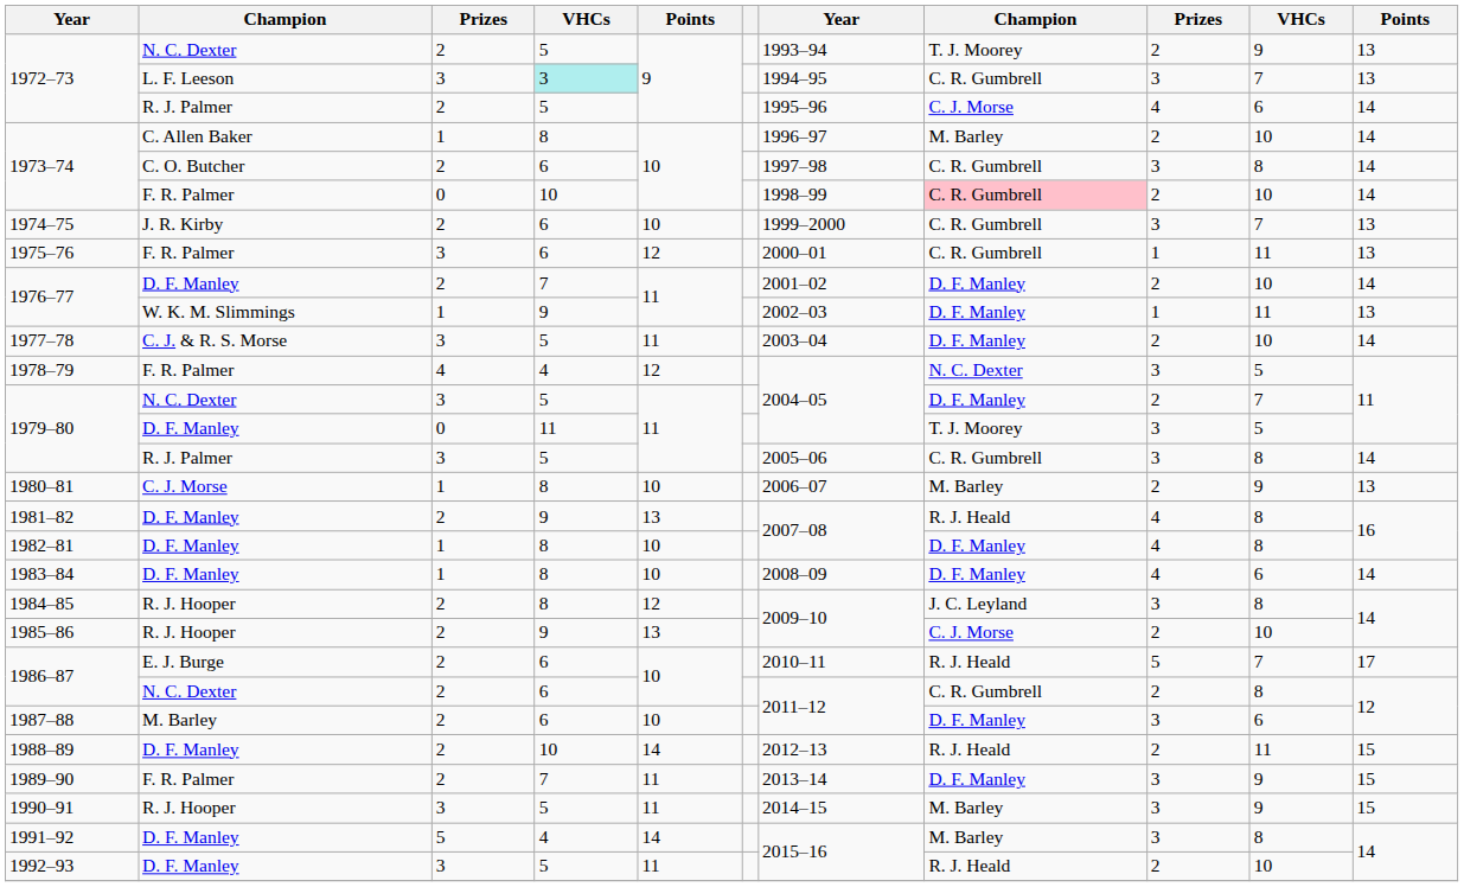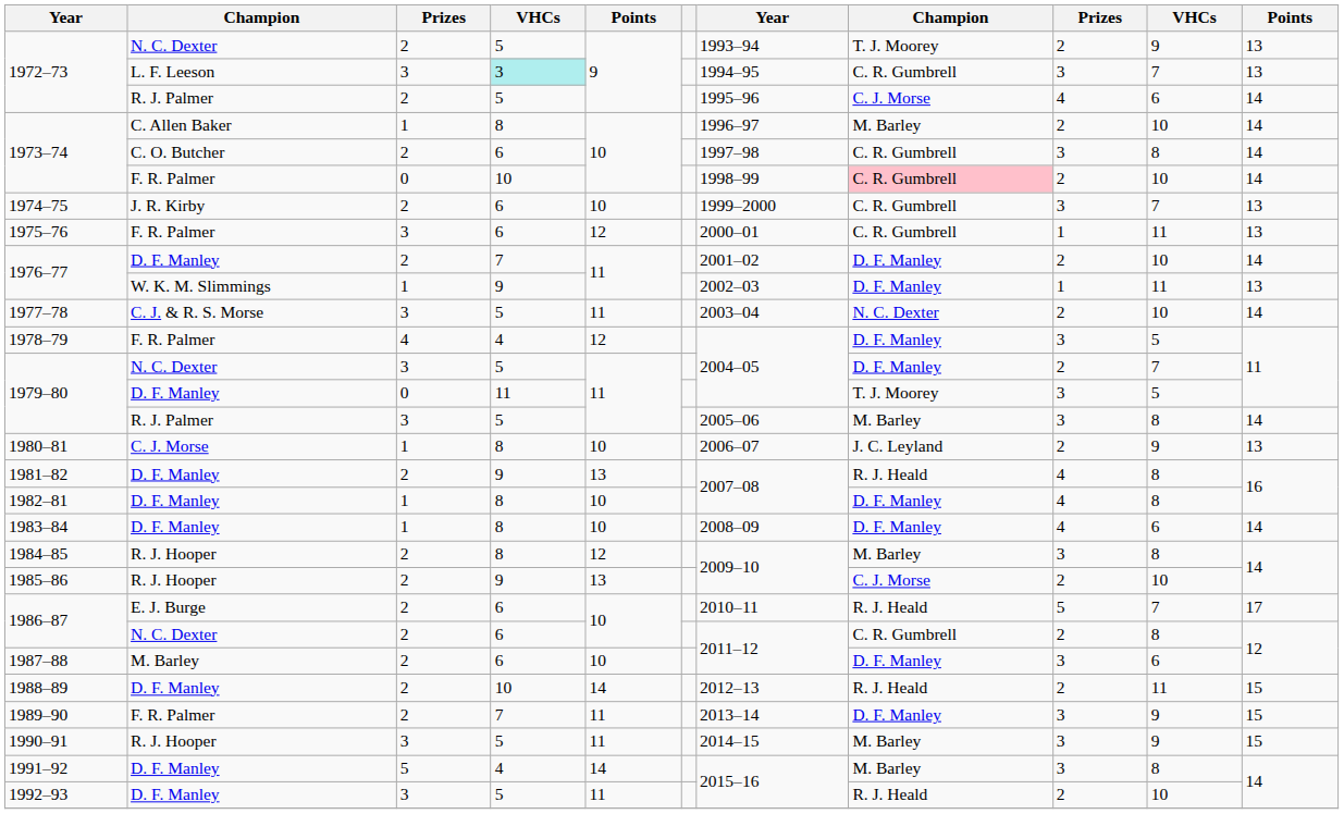 <table class="wikitable" border="1" width = 100%>
 <tr>
 <th>Year</th>
 <th>Champion</th>
 <th>Prizes</th>
 <th>VHCs</th>
 <th>Points</th>
 <th></th>
 <th>Year</th>
 <th>Champion</th>
 <th>Prizes</th>
 <th>VHCs</th>
 <th>Points</th>
 </tr>
 <tr>
 <td rowspan = 3>1972–73</td>
 <td><a href='#'>N. C. Dexter</a></td>
 <td>2</td>
 <td>5</td>
 <td rowspan = 3>9</td>
 <td></td>
 <td>1993–94</td>
 <td>T. J. Moorey</td>
 <td>2</td>
 <td>9</td>
 <td>13</td>
 </tr>
 <tr>
 <td>L. F. Leeson</td>
 <td>3</td>
 <td style="background: paleturquoise;">3</td>
 <td></td>
 <td>1994–95</td>
 <td>C. R. Gumbrell</td>
 <td>3</td>
 <td>7</td>
 <td>13</td>
 </tr>
 <tr>
 <td>R. J. Palmer</td>
 <td>2</td>
 <td>5</td>
 <td></td>
 <td>1995–96</td>
 <td><a href='#'>C. J. Morse</a></td>
 <td>4</td>
 <td>6</td>
 <td>14</td>
 </tr>
 <tr>
 <td rowspan = 3>1973–74</td>
 <td>C. Allen Baker</td>
 <td>1</td>
 <td>8</td>
 <td rowspan = 3>10</td>
 <td></td>
 <td>1996–97</td>
 <td>M. Barley</td>
 <td>2</td>
 <td>10</td>
 <td>14</td>
 </tr>
 <tr>
 <td>C. O. Butcher</td>
 <td>2</td>
 <td>6</td>
 <td></td>
 <td>1997–98</td>
 <td>C. R. Gumbrell</td>
 <td>3</td>
 <td>8</td>
 <td>14</td>
 </tr>
 <tr>
 <td>F. R. Palmer</td>
 <td>0</td>
 <td>10</td>
 <td></td>
 <td>1998–99</td>
 <td style="background: pink;">C. R. Gumbrell</td>
 <td>2</td>
 <td>10</td>
 <td>14</td>
 </tr>
 <tr>
 <td>1974–75</td>
 <td>J. R. Kirby</td>
 <td>2</td>
 <td>6</td>
 <td>10</td>
 <td></td>
 <td>1999–2000</td>
 <td>C. R. Gumbrell</td>
 <td>3</td>
 <td>7</td>
 <td>13</td>
 </tr>
 <tr>
 <td>1975–76</td>
 <td>F. R. Palmer</td>
 <td>3</td>
 <td>6</td>
 <td>12</td>
 <td></td>
 <td>2000–01</td>
 <td>C. R. Gumbrell</td>
 <td>1</td>
 <td>11</td>
 <td>13</td>
 </tr>
 <tr>
 <td rowspan = 2>1976–77</td>
 <td><a href='#'>D. F. Manley</a></td>
 <td>2</td>
 <td>7</td>
 <td rowspan = 2>11</td>
 <td></td>
 <td>2001–02</td>
 <td><a href='#'>D. F. Manley</a></td>
 <td>2</td>
 <td>10</td>
 <td>14</td>
 </tr>
 <tr>
 <td>W. K. M. Slimmings</td>
 <td>1</td>
 <td>9</td>
 <td></td>
 <td>2002–03</td>
 <td><a href='#'>D. F. Manley</a></td>
 <td>1</td>
 <td>11</td>
 <td>13</td>
 </tr>
 <tr>
 <td>1977–78</td>
 <td><a href='#'>C. J.</a> & R. S. Morse</td>
 <td>3</td>
 <td>5</td>
 <td>11</td>
 <td></td>
 <td>2003–04</td>
-<td><a href='#'>D. F. Manley</a></td>
+<td><a href='#'>N. C. Dexter</a></td>
 <td>2</td>
 <td>10</td>
 <td>14</td>
 </tr>
 <tr>
 <td>1978–79</td>
 <td>F. R. Palmer</td>
 <td>4</td>
 <td>4</td>
 <td>12</td>
 <td></td>
 <td rowspan = 3>2004–05</td>
-<td><a href='#'>N. C. Dexter</a></td>
+<td><a href='#'>D. F. Manley</a></td>
 <td>3</td>
 <td>5</td>
 <td rowspan = 3>11</td>
 </tr>
 <tr>
 <td rowspan = 3>1979–80</td>
 <td><a href='#'>N. C. Dexter</a></td>
 <td>3</td>
 <td>5</td>
 <td rowspan = 3>11</td>
 <td></td>
 <td><a href='#'>D. F. Manley</a></td>
 <td>2</td>
 <td>7</td>
 </tr>
 <tr>
 <td><a href='#'>D. F. Manley</a></td>
 <td>0</td>
 <td>11</td>
 <td></td>
 <td>T. J. Moorey</td>
 <td>3</td>
 <td>5</td>
 </tr>
 <tr>
 <td>R. J. Palmer</td>
 <td>3</td>
 <td>5</td>
 <td></td>
 <td>2005–06</td>
-<td>C. R. Gumbrell</td>
+<td>M. Barley</td>
 <td>3</td>
 <td>8</td>
 <td>14</td>
 </tr>
 <tr>
 <td>1980–81</td>
 <td><a href='#'>C. J. Morse</a></td>
 <td>1</td>
 <td>8</td>
 <td>10</td>
 <td></td>
 <td>2006–07</td>
-<td>M. Barley</td>
+<td>J. C. Leyland</td>
 <td>2</td>
 <td>9</td>
 <td>13</td>
 </tr>
 <tr>
 <td>1981–82</td>
 <td><a href='#'>D. F. Manley</a></td>
 <td>2</td>
 <td>9</td>
 <td>13</td>
 <td></td>
 <td rowspan = 2>2007–08</td>
 <td>R. J. Heald</td>
 <td>4</td>
 <td>8</td>
 <td rowspan = 2>16</td>
 </tr>
 <tr>
 <td>1982–81</td>
 <td><a href='#'>D. F. Manley</a></td>
 <td>1</td>
 <td>8</td>
 <td>10</td>
 <td></td>
 <td><a href='#'>D. F. Manley</a></td>
 <td>4</td>
 <td>8</td>
 </tr>
 <tr>
 <td>1983–84</td>
 <td><a href='#'>D. F. Manley</a></td>
 <td>1</td>
 <td>8</td>
 <td>10</td>
 <td></td>
 <td>2008–09</td>
 <td><a href='#'>D. F. Manley</a></td>
 <td>4</td>
 <td>6</td>
 <td>14</td>
 </tr>
 <tr>
 <td>1984–85</td>
 <td>R. J. Hooper</td>
 <td>2</td>
 <td>8</td>
 <td>12</td>
 <td></td>
 <td rowspan = 2>2009–10</td>
-<td>J. C. Leyland</td>
+<td>M. Barley</td>
 <td>3</td>
 <td>8</td>
 <td rowspan = 2>14</td>
 </tr>
 <tr>
 <td>1985–86</td>
 <td>R. J. Hooper</td>
 <td>2</td>
 <td>9</td>
 <td>13</td>
 <td></td>
 <td><a href='#'>C. J. Morse</a></td>
 <td>2</td>
 <td>10</td>
 </tr>
 <tr>
 <td rowspan = 2>1986–87</td>
 <td>E. J. Burge</td>
 <td>2</td>
 <td>6</td>
 <td rowspan = 2>10</td>
 <td></td>
 <td>2010–11</td>
 <td>R. J. Heald</td>
 <td>5</td>
 <td>7</td>
 <td>17</td>
 </tr>
 <tr>
 <td><a href='#'>N. C. Dexter</a></td>
 <td>2</td>
 <td>6</td>
 <td></td>
 <td rowspan = 2>2011–12</td>
 <td>C. R. Gumbrell</td>
 <td>2</td>
 <td>8</td>
 <td rowspan = 2>12</td>
 </tr>
 <tr>
 <td>1987–88</td>
 <td>M. Barley</td>
 <td>2</td>
 <td>6</td>
 <td>10</td>
 <td></td>
 <td><a href='#'>D. F. Manley</a></td>
 <td>3</td>
 <td>6</td>
 </tr>
 <tr>
 <td>1988–89</td>
 <td><a href='#'>D. F. Manley</a></td>
 <td>2</td>
 <td>10</td>
 <td>14</td>
 <td></td>
 <td>2012–13</td>
 <td>R. J. Heald</td>
 <td>2</td>
 <td>11</td>
 <td>15</td>
 </tr>
 <tr>
 <td>1989–90</td>
 <td>F. R. Palmer</td>
 <td>2</td>
 <td>7</td>
 <td>11</td>
 <td></td>
 <td>2013–14</td>
 <td><a href='#'>D. F. Manley</a></td>
 <td>3</td>
 <td>9</td>
 <td>15</td>
 </tr>
 <tr>
 <td>1990–91</td>
 <td>R. J. Hooper</td>
 <td>3</td>
 <td>5</td>
 <td>11</td>
 <td></td>
 <td>2014–15</td>
 <td>M. Barley</td>
 <td>3</td>
 <td>9</td>
 <td>15</td>
 </tr>
 <tr>
 <td>1991–92</td>
 <td><a href='#'>D. F. Manley</a></td>
 <td>5</td>
 <td>4</td>
 <td>14</td>
 <td></td>
 <td rowspan=2>2015–16</td>
 <td>M. Barley</td>
 <td>3</td>
 <td>8</td>
 <td rowspan=2>14</td>
 </tr>
 <tr>
 <td>1992–93</td>
 <td><a href='#'>D. F. Manley</a></td>
 <td>3</td>
 <td>5</td>
 <td>11</td>
 <td></td>
 <td>R. J. Heald</td>
 <td>2</td>
 <td>10</td>
 </tr>
 <tr>
 </tr>
 </table>
